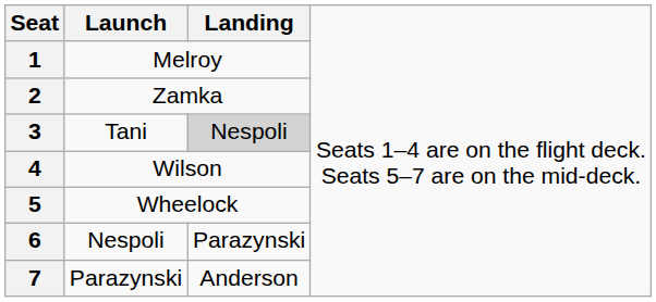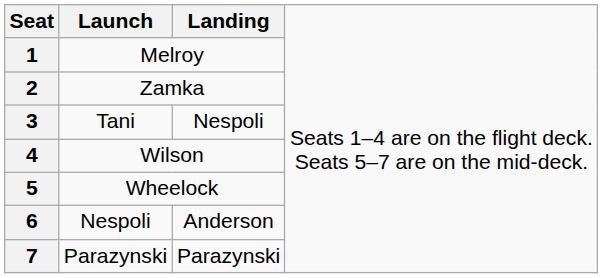 <table class="wikitable" style="text-align:center">
 <tr>
 <th>Seat</th>
 <th>Launch</th>
 <th>Landing</th>
 <td rowspan=8><br>Seats 1–4 are on the flight deck.<br>Seats 5–7 are on the mid-deck.</td>
 </tr>
 <tr>
 <th>1</th>
 <td colspan=2>Melroy</td>
 </tr>
 <tr>
 <th>2</th>
 <td colspan=2>Zamka</td>
 </tr>
 <tr>
 <th>3</th>
 <td>Tani</td>
-<td style="background: lightgrey;">Nespoli</td>
+<td>Nespoli</td>
 </tr>
 <tr>
 <th>4</th>
 <td colspan=2>Wilson</td>
 </tr>
 <tr>
 <th>5</th>
 <td colspan=2>Wheelock</td>
 </tr>
 <tr>
 <th>6</th>
 <td>Nespoli</td>
-<td>Parazynski</td>
+<td>Anderson</td>
 </tr>
 <tr>
 <th>7</th>
 <td>Parazynski</td>
-<td>Anderson</td>
+<td>Parazynski</td>
 </tr>
 </table>
